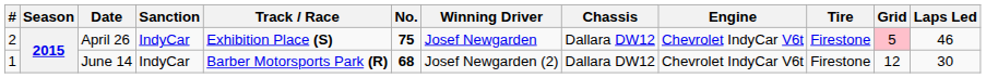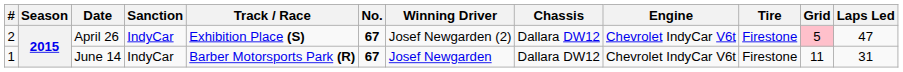 <table class="wikitable" style="font-size:95%;">
 <tr>
 <th>#</th>
 <th>Season</th>
 <th>Date</th>
 <th>Sanction</th>
 <th>Track / Race</th>
 <th>No.</th>
 <th>Winning Driver</th>
 <th>Chassis</th>
 <th>Engine</th>
 <th>Tire</th>
 <th>Grid</th>
 <th>Laps Led</th>
 </tr>
 <tr>
 <td>2</td>
 <th rowspan=2><a href='#'>2015</a></th>
 <td>April 26</td>
 <td><a href='#'>IndyCar</a></td>
 <td><a href='#'>Exhibition Place</a> <strong>(S)</strong></td>
-<td align=center><strong>75</strong></td>
-<td> <a href='#'>Josef Newgarden</a></td>
+<td align=center><strong>67</strong></td>
+<td> Josef Newgarden (2)</td>
 <td>Dallara <a href='#'>DW12</a></td>
 <td><a href='#'>Chevrolet</a> IndyCar <a href='#'>V6</a><a href='#'>t</a></td>
 <td><a href='#'>Firestone</a></td>
 <td align=center style="background: pink;">5</td>
-<td align=center>46</td>
+<td align=center>47</td>
 </tr>
 <tr>
 <td>1</td>
 <td>June 14</td>
 <td>IndyCar</td>
 <td><a href='#'>Barber Motorsports Park</a> <strong>(R)</strong></td>
-<td align="center"><strong>68</strong></td>
-<td> Josef Newgarden (2)</td>
+<td align="center"><strong>67</strong></td>
+<td> <a href='#'>Josef Newgarden</a></td>
 <td>Dallara DW12</td>
 <td>Chevrolet IndyCar V6t</td>
 <td>Firestone</td>
-<td align=center>12</td>
-<td align=center>30</td>
+<td align=center>11</td>
+<td align=center>31</td>
 </tr>
 </table>
